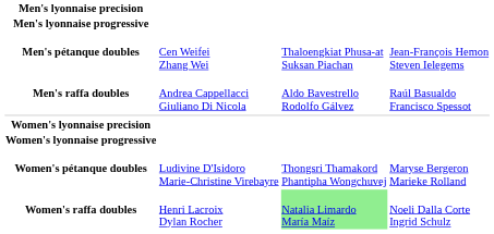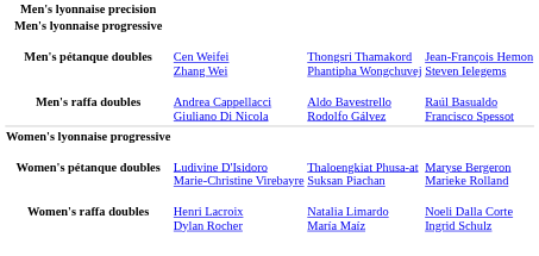 <table>
 <tr>
 <th scope="row">Men's lyonnaise precision</th>
 <td></td>
 <td></td>
 <td></td>
 </tr>
 <tr>
 <th scope="row">Men's lyonnaise progressive</th>
 <td></td>
 <td></td>
 <td></td>
 </tr>
 <tr>
 <th scope="row">Men's pétanque doubles</th>
 <td><br><a href='#'>Cen Weifei</a><br><a href='#'>Zhang Wei</a></td>
-<td><br><a href='#'>Thaloengkiat Phusa-at</a><br><a href='#'>Suksan Piachan</a></td>
+<td><br><a href='#'>Thongsri Thamakord</a><br><a href='#'>Phantipha Wongchuvej</a></td>
 <td><br><a href='#'>Jean-François Hemon</a><br><a href='#'>Steven Ielegems</a></td>
 </tr>
 <tr>
 <th scope="row">Men's raffa doubles</th>
 <td><br><a href='#'>Andrea Cappellacci</a><br><a href='#'>Giuliano Di Nicola</a></td>
 <td><br><a href='#'>Aldo Bavestrello</a><br><a href='#'>Rodolfo Gálvez</a></td>
 <td><br><a href='#'>Raúl Basualdo</a><br><a href='#'>Francisco Spessot</a></td>
 </tr>
 <tr bgcolor=#DDDDDD>
 <td colspan=4></td>
 </tr>
 <tr>
-<th scope="row">Women's lyonnaise precision</th>
-<td></td>
-<td></td>
-<td></td>
-</tr>
-<tr>
 <th scope="row">Women's lyonnaise progressive</th>
 <td></td>
 <td></td>
 <td></td>
 </tr>
 <tr>
 <th scope="row">Women's pétanque doubles</th>
 <td><br><a href='#'>Ludivine D'Isidoro</a><br><a href='#'>Marie-Christine Virebayre</a></td>
-<td><br><a href='#'>Thongsri Thamakord</a><br><a href='#'>Phantipha Wongchuvej</a></td>
+<td><br><a href='#'>Thaloengkiat Phusa-at</a><br><a href='#'>Suksan Piachan</a></td>
 <td><br><a href='#'>Maryse Bergeron</a><br><a href='#'>Marieke Rolland</a></td>
 </tr>
 <tr>
 <th scope="row">Women's raffa doubles</th>
 <td><br><a href='#'>Henri Lacroix</a><br><a href='#'>Dylan Rocher</a></td>
-<td style="background: lightgreen;"><br><a href='#'>Natalia Limardo</a><br><a href='#'>María Maíz</a></td>
+<td><br><a href='#'>Natalia Limardo</a><br><a href='#'>María Maíz</a></td>
 <td><br><a href='#'>Noeli Dalla Corte</a><br><a href='#'>Ingrid Schulz</a></td>
 </tr>
 </table>
